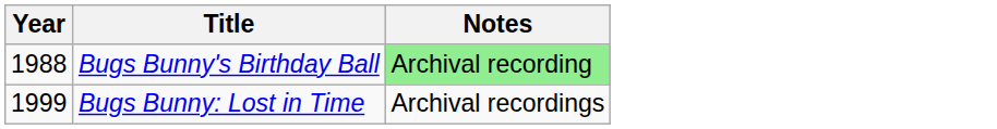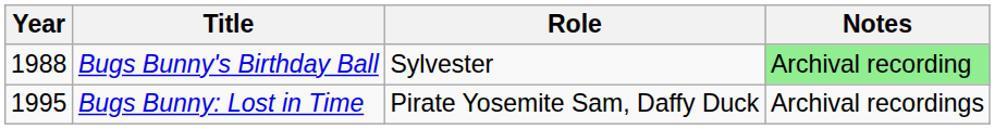 <table class="wikitable">
 <tr>
 <th>Year</th>
 <th>Title</th>
+<th>Role</th>
 <th>Notes</th>
 </tr>
 <tr>
 <td>1988</td>
 <td><em><a href='#'>Bugs Bunny's Birthday Ball</a></em></td>
+<td>Sylvester</td>
 <td style="background: lightgreen;">Archival recording</td>
 </tr>
 <tr>
-<td>1999</td>
+<td>1995</td>
 <td><em><a href='#'>Bugs Bunny: Lost in Time</a></em></td>
+<td>Pirate Yosemite Sam, Daffy Duck</td>
 <td>Archival recordings</td>
 </tr>
 </table>
